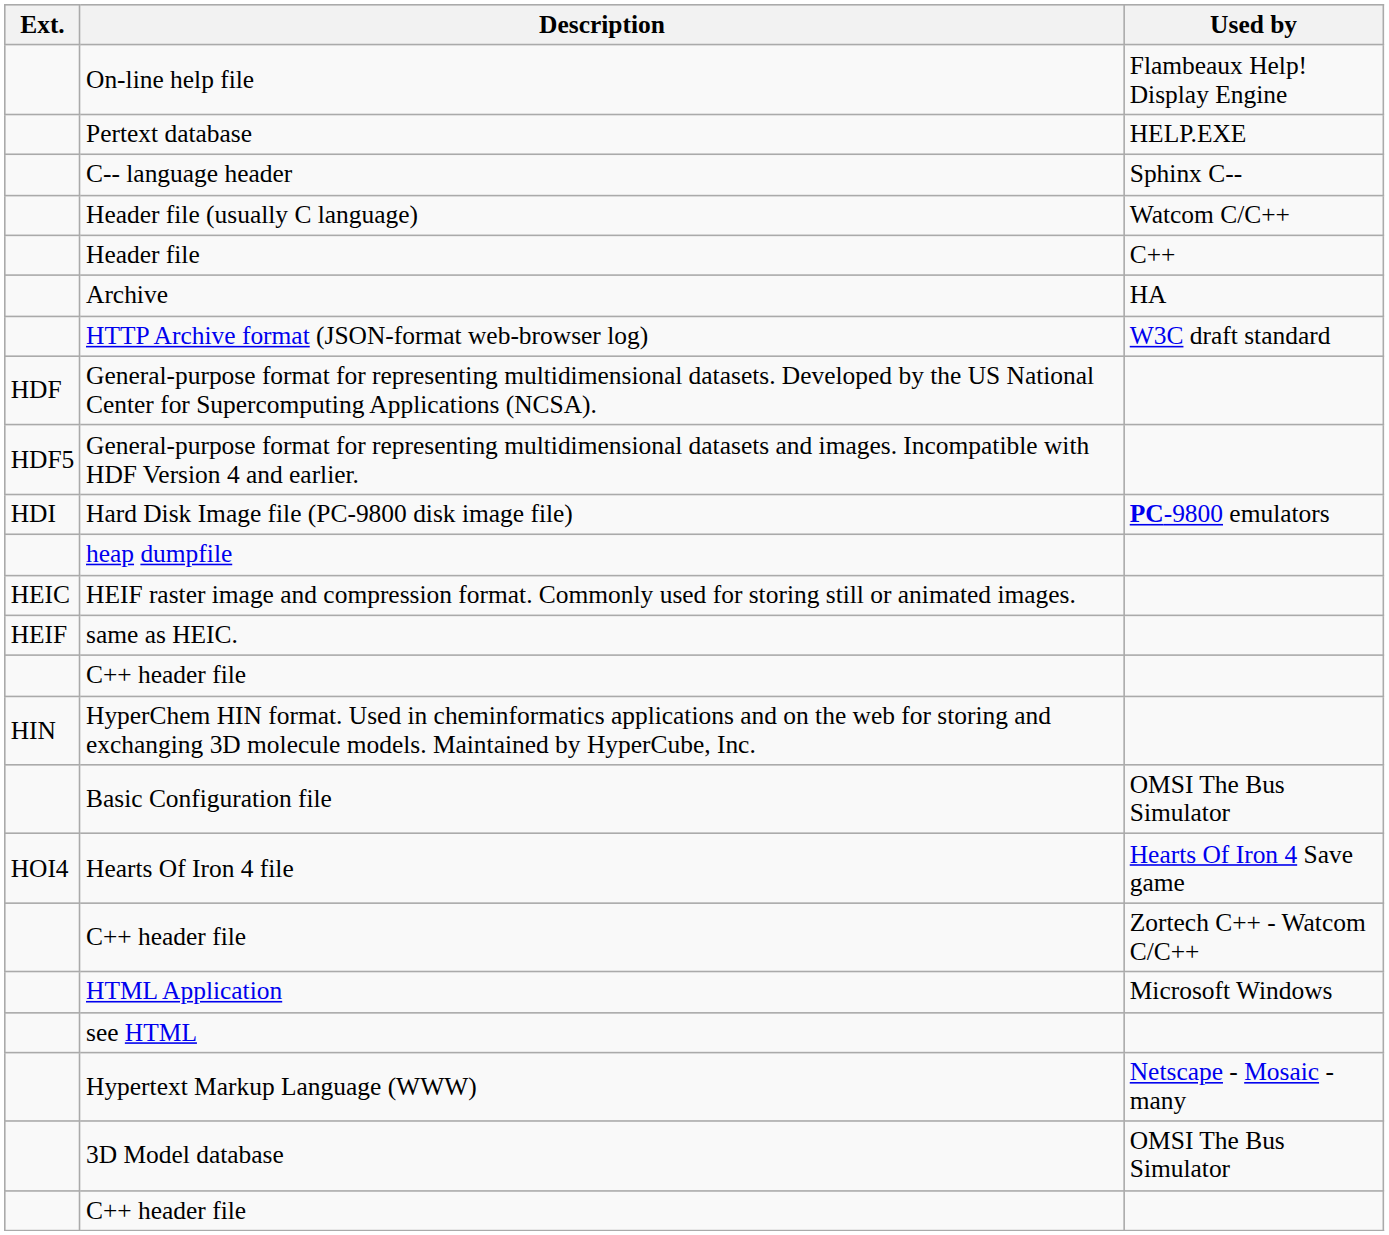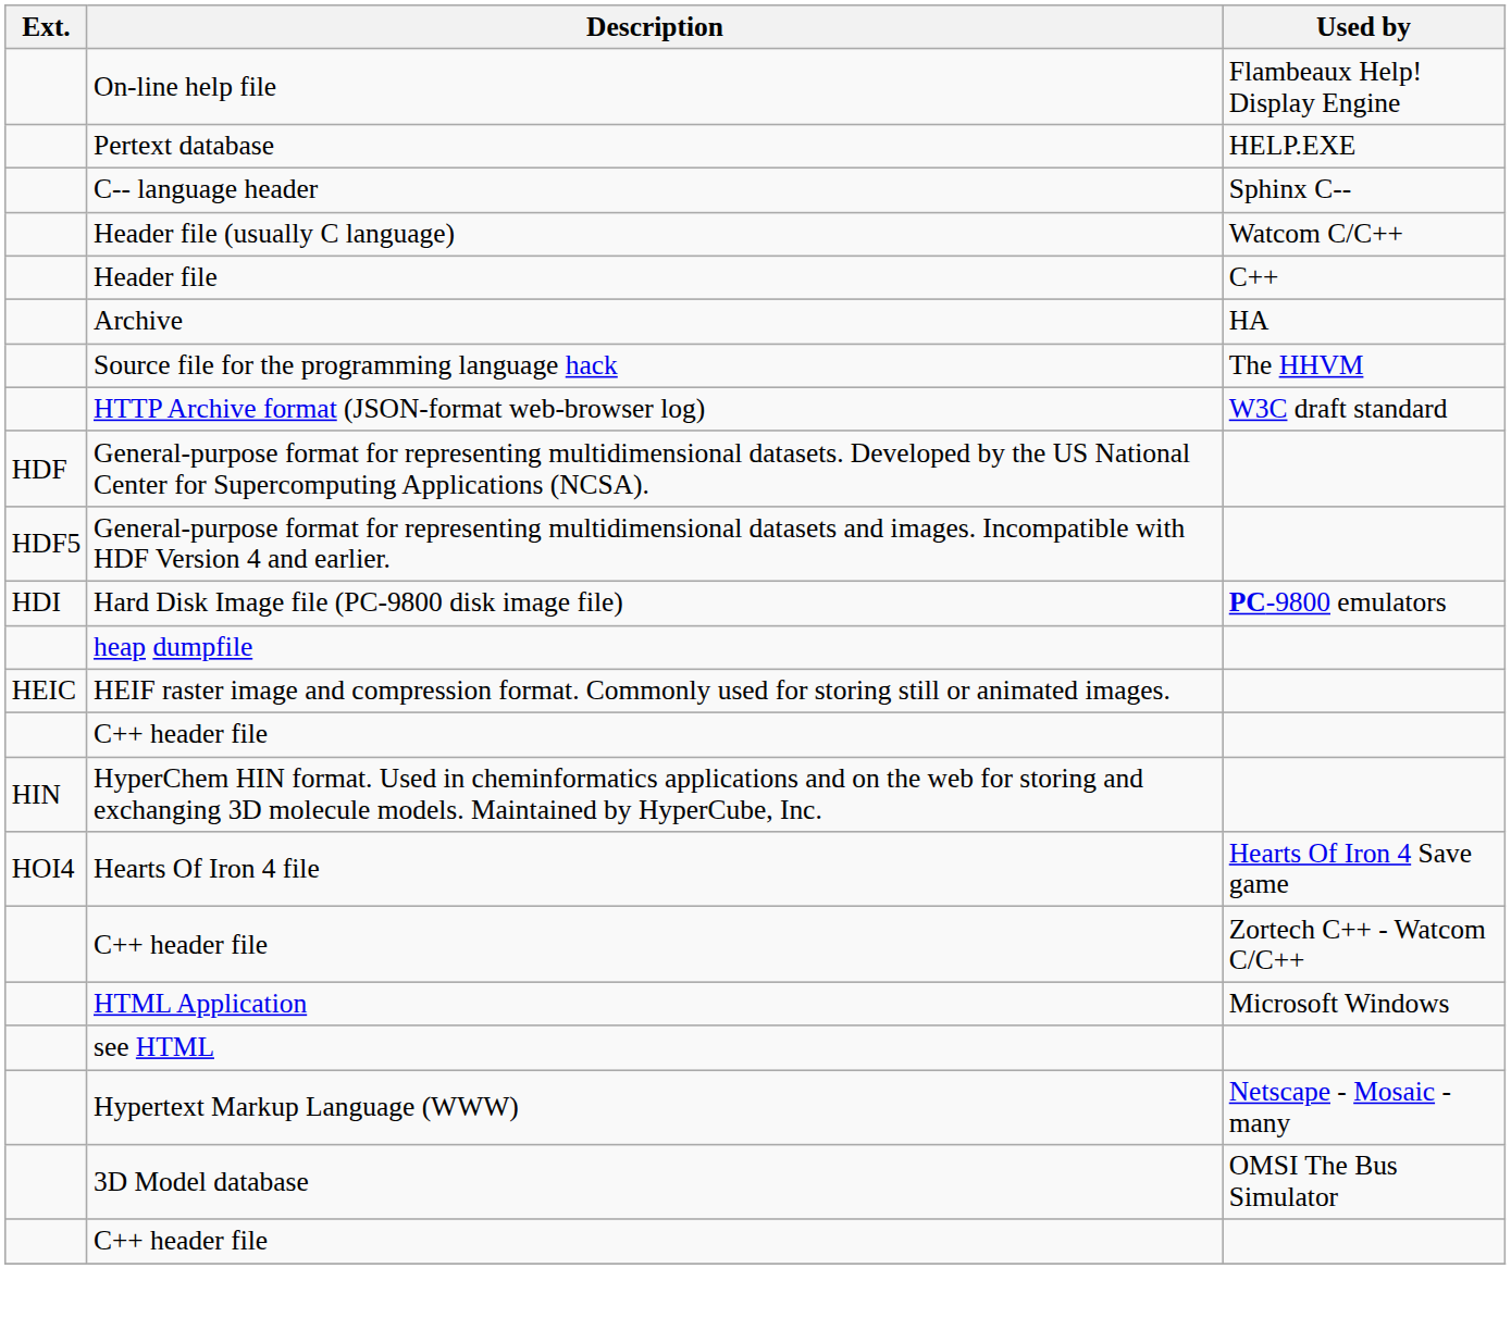 <table class="wikitable">
 <tr>
 <th>Ext.</th>
 <th>Description</th>
 <th>Used by</th>
 </tr>
 <tr>
 <td></td>
 <td>On-line help file</td>
 <td>Flambeaux Help! Display Engine</td>
 </tr>
 <tr>
 <td></td>
 <td>Pertext database</td>
 <td>HELP.EXE</td>
 </tr>
 <tr>
 <td></td>
 <td>C-- language header</td>
 <td>Sphinx C--</td>
 </tr>
 <tr>
 <td></td>
 <td>Header file (usually C language)</td>
 <td>Watcom C/C++</td>
 </tr>
 <tr>
 <td></td>
 <td>Header file</td>
 <td>C++</td>
 </tr>
 <tr>
 <td></td>
 <td>Archive</td>
 <td>HA</td>
 </tr>
 <tr>
 <td></td>
+<td>Source file for the programming language <a href='#'>hack</a></td>
+<td>The <a href='#'>HHVM</a></td>
+</tr>
+<tr>
+<td></td>
 <td><a href='#'>HTTP Archive format</a> (JSON-format web-browser log)</td>
 <td><a href='#'>W3C</a> draft standard</td>
 </tr>
 <tr>
 <td>HDF</td>
 <td>General-purpose format for representing multidimensional datasets. Developed by the US National Center for Supercomputing Applications (NCSA).</td>
 <td></td>
 </tr>
 <tr>
 <td>HDF5</td>
 <td>General-purpose format for representing multidimensional datasets and images. Incompatible with HDF Version 4 and earlier.</td>
 <td></td>
 </tr>
 <tr>
 <td>HDI</td>
 <td>Hard Disk Image file (PC-9800 disk image file)</td>
 <td><a href='#'><strong>PC</strong>-9800</a> emulators</td>
 </tr>
 <tr>
 <td></td>
 <td><a href='#'>heap</a> <a href='#'>dumpfile</a></td>
 <td></td>
 </tr>
 <tr>
 <td>HEIC</td>
 <td>HEIF raster image and compression format. Commonly used for storing still or animated images.</td>
 <td></td>
 </tr>
 <tr>
-<td>HEIF</td>
-<td>same as HEIC.</td>
-<td></td>
-</tr>
-<tr>
 <td></td>
 <td>C++ header file</td>
 <td></td>
 </tr>
 <tr>
 <td>HIN</td>
 <td>HyperChem HIN format. Used in cheminformatics applications and on the web for storing and exchanging 3D molecule models. Maintained by HyperCube, Inc.</td>
 <td></td>
-</tr>
-<tr>
-<td></td>
-<td>Basic Configuration file</td>
-<td>OMSI The Bus Simulator</td>
 </tr>
 <tr>
 <td>HOI4</td>
 <td>Hearts Of Iron 4 file</td>
 <td><a href='#'>Hearts Of Iron 4</a> Save game</td>
 </tr>
 <tr>
 <td></td>
 <td>C++ header file</td>
 <td>Zortech C++ - Watcom C/C++</td>
 </tr>
 <tr>
 <td></td>
 <td><a href='#'>HTML Application</a></td>
 <td>Microsoft Windows</td>
 </tr>
 <tr>
 <td></td>
 <td>see <a href='#'>HTML</a></td>
 <td></td>
 </tr>
 <tr>
 <td></td>
 <td>Hypertext Markup Language (WWW)</td>
 <td><a href='#'>Netscape</a> - <a href='#'>Mosaic</a> - many</td>
 </tr>
 <tr>
 <td></td>
 <td>3D Model database</td>
 <td>OMSI The Bus Simulator</td>
 </tr>
 <tr>
 <td></td>
 <td>C++ header file</td>
 <td></td>
 </tr>
 <tr>
 </tr>
 </table>
